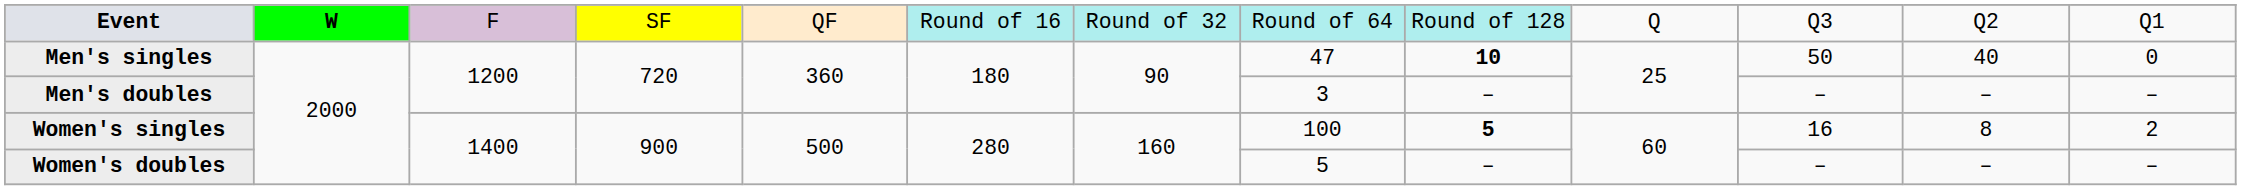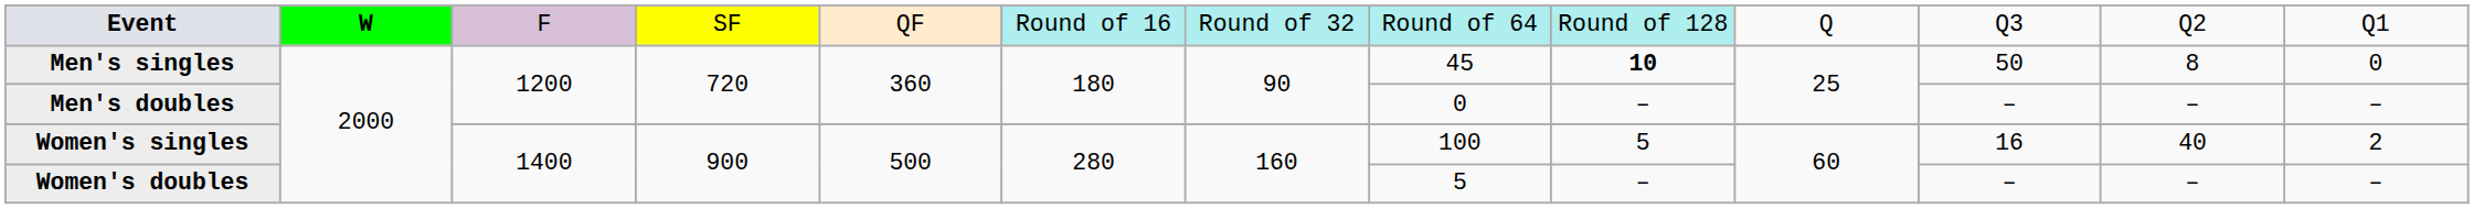 <table class=wikitable style=font-size:90%;text-align:center>
 <tr>
 <td style="width:130px; background:#dfe2e9;"><strong>Event</strong></td>
 <td style="width:80px; background:lime;"><strong>W</strong></td>
 <td style="width:85px; background:thistle;">F</td>
 <td style="width:85px; background:#ff0;">SF</td>
 <td style="width:85px; background:#ffebcd;">QF</td>
 <td style="width:85px; background:#afeeee;">Round of 16</td>
 <td style="width:85px; background:#afeeee;">Round of 32</td>
 <td style="width:85px; background:#afeeee;">Round of 64</td>
 <td style="width:85px; background:#afeeee;">Round of 128</td>
 <td width=85>Q</td>
 <td width=85>Q3</td>
 <td width=85>Q2</td>
 <td width=85>Q1</td>
 </tr>
 <tr>
 <th style="background:#ededed;">Men's singles</th>
 <td rowspan=4>2000</td>
 <td rowspan=2>1200</td>
 <td rowspan=2>720</td>
 <td rowspan=2>360</td>
 <td rowspan=2>180</td>
 <td rowspan=2>90</td>
-<td>47</td>
+<td>45</td>
 <td><strong>10</strong></td>
 <td rowspan=2>25</td>
 <td>50</td>
-<td>40</td>
+<td>8</td>
 <td>0</td>
 </tr>
 <tr>
 <th style="background:#ededed;">Men's doubles</th>
-<td>3</td>
+<td>0</td>
 <td>–</td>
 <td>–</td>
 <td>–</td>
 <td>–</td>
 </tr>
 <tr>
 <th style="background:#ededed;">Women's singles</th>
 <td rowspan=2>1400</td>
 <td rowspan=2>900</td>
 <td rowspan=2>500</td>
 <td rowspan=2>280</td>
 <td rowspan=2>160</td>
 <td>100</td>
-<td><strong>5</strong></td>
+<td>5</td>
 <td rowspan=2>60</td>
 <td>16</td>
-<td>8</td>
+<td>40</td>
 <td>2</td>
 </tr>
 <tr>
 <th style="background:#ededed;">Women's doubles</th>
 <td>5</td>
 <td>–</td>
 <td>–</td>
 <td>–</td>
 <td>–</td>
 </tr>
 </table>
